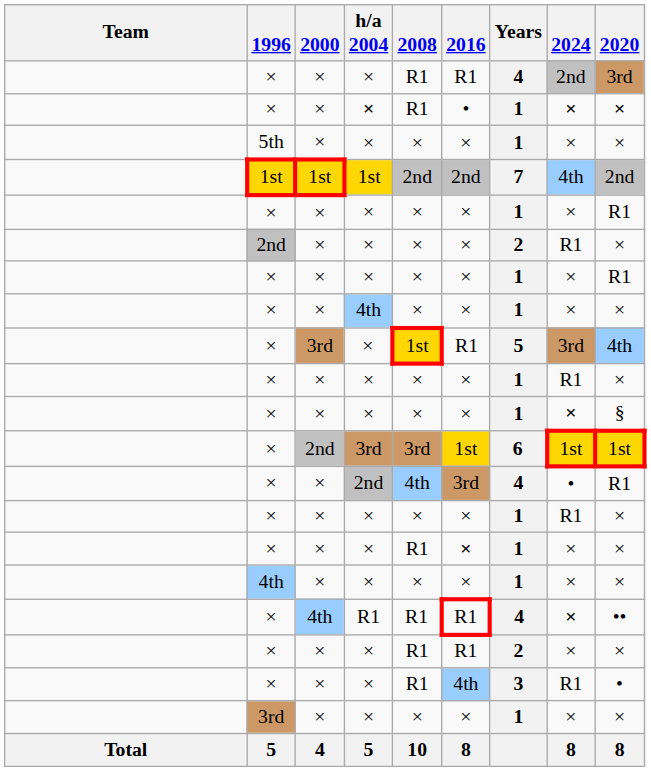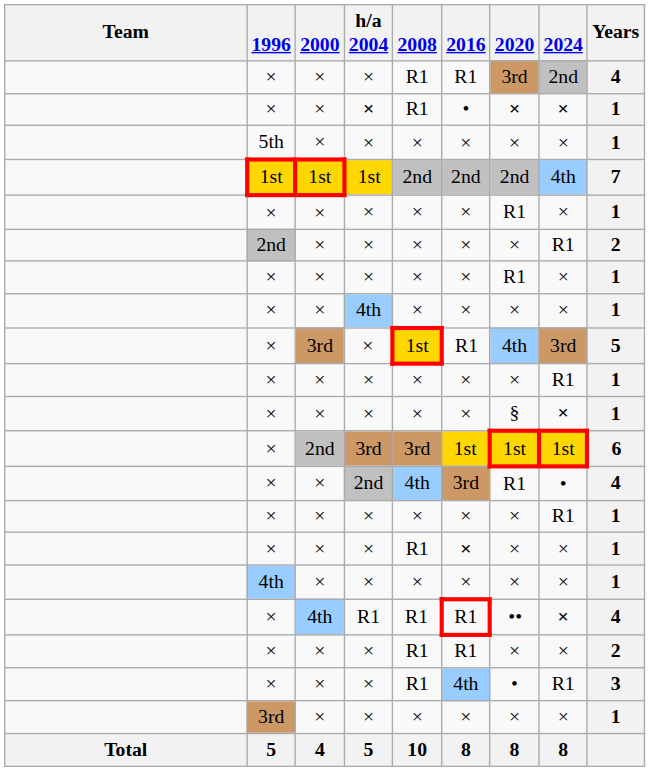 <table class="wikitable" style="text-align:center; font-size:90%">
 <tr>
 <th width=170>Team</th>
 <th><br><a href='#'>1996</a></th>
 <th><br><a href='#'>2000</a></th>
 <th>h/a<br><a href='#'>2004</a></th>
 <th><br><a href='#'>2008</a></th>
 <th><br><a href='#'>2016</a></th>
+<th><br><a href='#'>2020</a></th>
+<th><br><a href='#'>2024</a></th>
 <th>Years</th>
-<th><br><a href='#'>2024</a></th>
-<th><br><a href='#'>2020</a></th>
 </tr>
 <tr>
 <td align=left></td>
 <td>×</td>
 <td>×</td>
 <td>×</td>
 <td>R1</td>
 <td>R1</td>
+<td bgcolor=#cc9966>3rd</td>
+<td bgcolor=silver>2nd</td>
 <th>4</th>
-<td bgcolor=silver>2nd</td>
-<td bgcolor=#cc9966>3rd</td>
 </tr>
 <tr>
 <td align=left></td>
 <td>×</td>
 <td>×</td>
 <td><strong>×</strong></td>
 <td>R1</td>
 <td>•</td>
-<th>1</th>
 <td><strong>×</strong></td>
 <td><strong>×</strong></td>
+<th>1</th>
 </tr>
 <tr>
 <td align=left></td>
 <td>5th</td>
 <td>×</td>
 <td>×</td>
 <td>×</td>
 <td>×</td>
-<th>1</th>
 <td>×</td>
 <td>×</td>
+<th>1</th>
 </tr>
 <tr>
 <td align=left></td>
 <td bgcolor=gold style="border:3px solid red">1st</td>
 <td bgcolor=gold style="border:3px solid red">1st</td>
 <td bgcolor=gold>1st</td>
 <td bgcolor=silver>2nd</td>
 <td bgcolor=silver>2nd</td>
+<td bgcolor=silver>2nd</td>
+<td bgcolor=#9acdff>4th</td>
 <th>7</th>
-<td bgcolor=#9acdff>4th</td>
-<td bgcolor=silver>2nd</td>
 </tr>
 <tr>
 <td align=left></td>
 <td>×</td>
 <td>×</td>
 <td>×</td>
 <td>×</td>
 <td>×</td>
+<td>R1</td>
+<td>×</td>
 <th>1</th>
-<td>×</td>
-<td>R1</td>
 </tr>
 <tr>
 <td align=left></td>
 <td bgcolor=silver>2nd</td>
 <td>×</td>
 <td>×</td>
 <td>×</td>
 <td>×</td>
+<td>×</td>
+<td>R1</td>
 <th>2</th>
-<td>R1</td>
-<td>×</td>
 </tr>
 <tr>
 <td align=left></td>
 <td>×</td>
 <td>×</td>
 <td>×</td>
 <td>×</td>
 <td>×</td>
+<td>R1</td>
+<td>×</td>
 <th>1</th>
-<td>×</td>
-<td>R1</td>
 </tr>
 <tr>
 <td align=left></td>
 <td>×</td>
 <td>×</td>
 <td bgcolor=#9acdff>4th</td>
 <td>×</td>
 <td>×</td>
-<th>1</th>
 <td>×</td>
 <td>×</td>
+<th>1</th>
 </tr>
 <tr>
 <td align=left></td>
 <td>×</td>
 <td bgcolor=#cc9966>3rd</td>
 <td>×</td>
 <td bgcolor=gold style="border:3px solid red">1st</td>
 <td>R1</td>
+<td bgcolor=#9acdff>4th</td>
+<td bgcolor=#cc9966>3rd</td>
 <th>5</th>
-<td bgcolor=#cc9966>3rd</td>
-<td bgcolor=#9acdff>4th</td>
 </tr>
 <tr>
 <td align=left></td>
 <td>×</td>
 <td>×</td>
 <td>×</td>
 <td>×</td>
 <td>×</td>
+<td>×</td>
+<td>R1</td>
 <th>1</th>
-<td>R1</td>
-<td>×</td>
 </tr>
 <tr>
 <td align=left></td>
 <td>×</td>
 <td>×</td>
 <td>×</td>
 <td>×</td>
 <td>×</td>
+<td>§</td>
+<td><strong>×</strong></td>
 <th>1</th>
-<td><strong>×</strong></td>
-<td>§</td>
 </tr>
 <tr>
 <td align=left></td>
 <td>×</td>
 <td bgcolor=silver>2nd</td>
 <td bgcolor=#cc9966>3rd</td>
 <td bgcolor=#cc9966>3rd</td>
 <td bgcolor=gold>1st</td>
-<th>6</th>
 <td bgcolor=gold style="border:3px solid red">1st</td>
 <td bgcolor=gold style="border:3px solid red">1st</td>
+<th>6</th>
 </tr>
 <tr>
 <td align=left></td>
 <td>×</td>
 <td>×</td>
 <td bgcolor=silver>2nd</td>
 <td bgcolor=#9acdff>4th</td>
 <td bgcolor=#cc9966>3rd</td>
+<td>R1</td>
+<td>•</td>
 <th>4</th>
-<td>•</td>
-<td>R1</td>
 </tr>
 <tr>
 <td align=left></td>
 <td>×</td>
 <td>×</td>
 <td>×</td>
 <td>×</td>
 <td>×</td>
+<td>×</td>
+<td>R1</td>
 <th>1</th>
-<td>R1</td>
-<td>×</td>
 </tr>
 <tr>
 <td align=left></td>
 <td>×</td>
 <td>×</td>
 <td>×</td>
 <td>R1</td>
 <td><strong>×</strong></td>
-<th>1</th>
 <td>×</td>
 <td>×</td>
+<th>1</th>
 </tr>
 <tr>
 <td align=left></td>
 <td bgcolor=#9acdff>4th</td>
 <td>×</td>
 <td>×</td>
 <td>×</td>
 <td>×</td>
-<th>1</th>
 <td>×</td>
 <td>×</td>
+<th>1</th>
 </tr>
 <tr>
 <td align=left></td>
 <td>×</td>
 <td bgcolor=#9acdff>4th</td>
 <td>R1</td>
 <td>R1</td>
 <td style="border:3px solid red">R1</td>
+<td>••</td>
+<td><strong>×</strong></td>
 <th>4</th>
-<td><strong>×</strong></td>
-<td>••</td>
 </tr>
 <tr>
 <td align=left></td>
 <td>×</td>
 <td>×</td>
 <td>×</td>
 <td>R1</td>
 <td>R1</td>
-<th>2</th>
 <td>×</td>
 <td>×</td>
+<th>2</th>
 </tr>
 <tr>
 <td align=left></td>
 <td>×</td>
 <td>×</td>
 <td>×</td>
 <td>R1</td>
 <td bgcolor=#9acdff>4th</td>
+<td>•</td>
+<td>R1</td>
 <th>3</th>
-<td>R1</td>
-<td>•</td>
 </tr>
 <tr>
 <td align=left></td>
 <td bgcolor=#cc9966>3rd</td>
 <td>×</td>
 <td>×</td>
 <td>×</td>
 <td>×</td>
-<th>1</th>
 <td>×</td>
 <td>×</td>
+<th>1</th>
 </tr>
 <tr>
 <th>Total</th>
 <th>5</th>
 <th>4</th>
 <th>5</th>
 <th>10</th>
 <th>8</th>
-<th></th>
 <th>8</th>
 <th>8</th>
+<th></th>
 </tr>
 </table>
